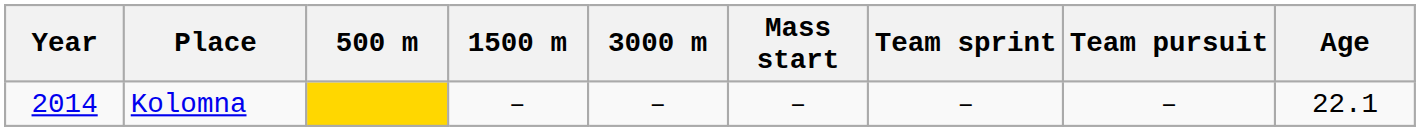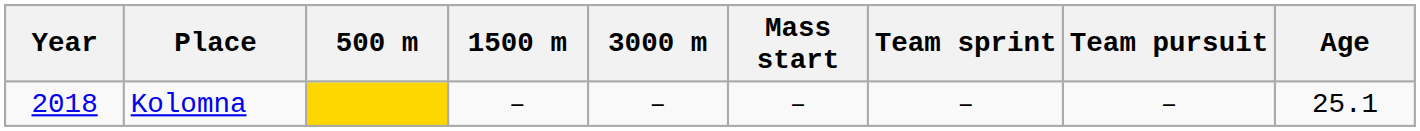 <table class="wikitable">
 <tr>
 <th width="50">Year</th>
 <th width="80">Place</th>
 <th width="60">500 m</th>
 <th width="60">1500 m</th>
 <th width="60">3000 m</th>
 <th width="60">Mass start</th>
 <th>Team sprint</th>
 <th>Team pursuit</th>
 <th width="60">Age</th>
 </tr>
 <tr valign="center" align="center" ,>
-<td><a href='#'>2014</a></td>
+<td><a href='#'>2018</a></td>
 <td align="left"><a href='#'>Kolomna</a></td>
 <td bgcolor="gold"></td>
 <td>–</td>
 <td>–</td>
 <td>–</td>
 <td>–</td>
 <td>–</td>
-<td>22.1</td>
+<td>25.1</td>
 </tr>
 </table>
